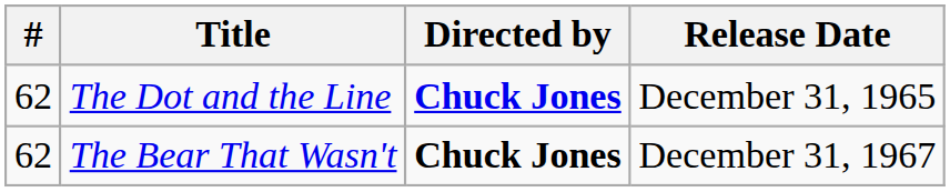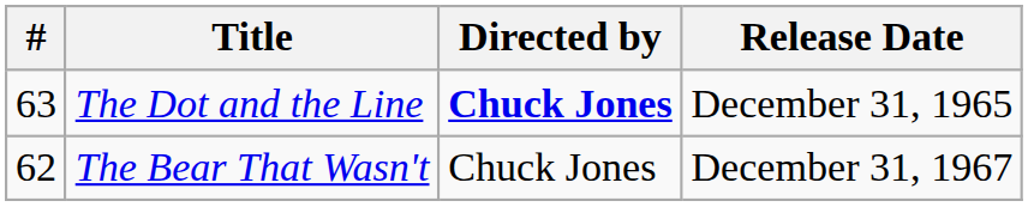 <table class="wikitable">
 <tr>
 <th>#</th>
 <th>Title</th>
 <th>Directed by</th>
 <th>Release Date</th>
 </tr>
 <tr>
-<td>62</td>
+<td>63</td>
 <td><em><a href='#'>The Dot and the Line</a></em></td>
 <td><strong><a href='#'>Chuck Jones</a></strong></td>
 <td>December 31, 1965</td>
 </tr>
 <tr>
 <td>62</td>
 <td><em><a href='#'>The Bear That Wasn't</a></em></td>
-<td><strong>Chuck Jones</strong></td>
+<td>Chuck Jones</td>
 <td>December 31, 1967</td>
 </tr>
 </table>
